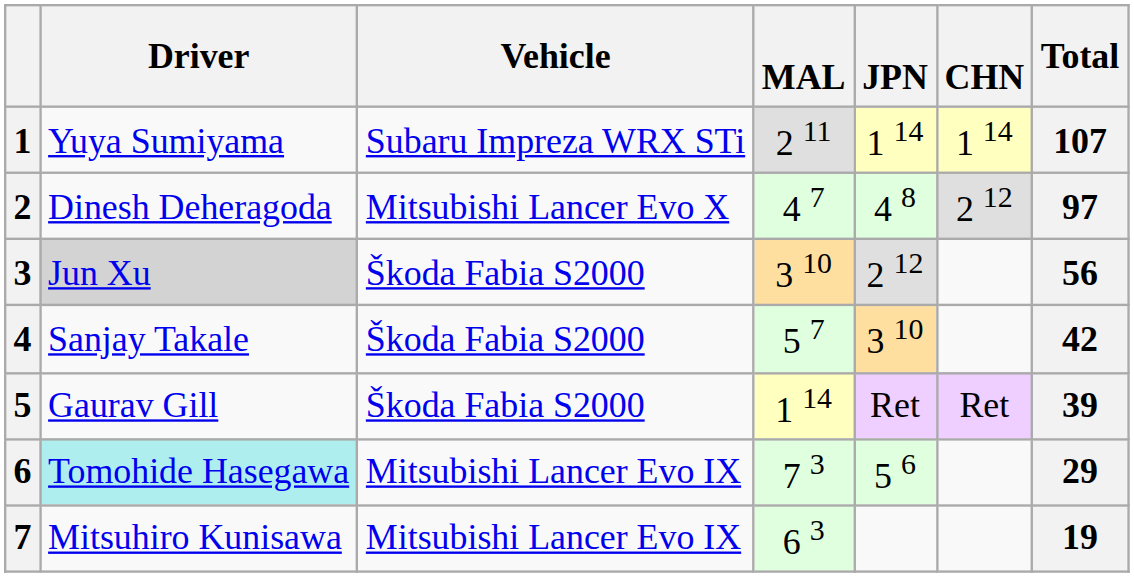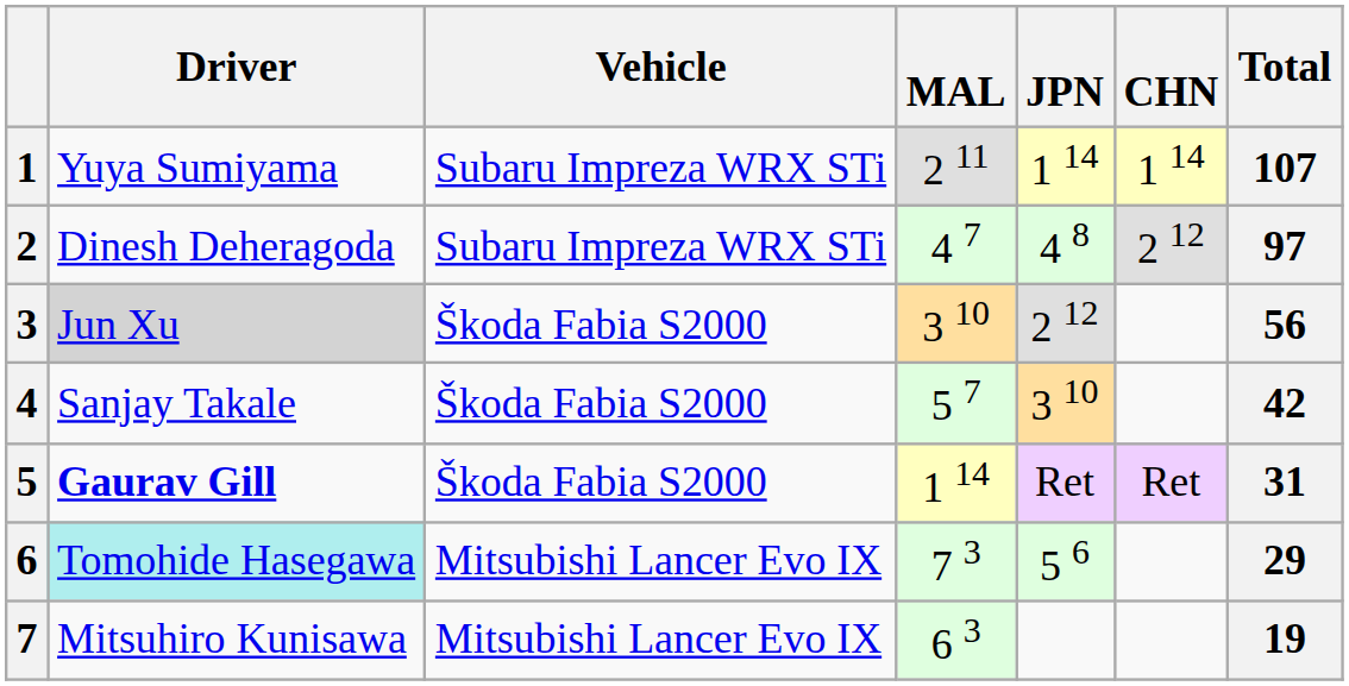 <table class="wikitable" style="font-size: 95%; text-align: center;">
 <tr>
 <th></th>
 <th>Driver</th>
 <th>Vehicle</th>
 <th><br>MAL</th>
 <th><br>JPN</th>
 <th><br>CHN</th>
 <th>Total</th>
 </tr>
 <tr>
 <th>1</th>
 <td align=left> <a href='#'>Yuya Sumiyama</a></td>
 <td align=left><a href='#'>Subaru Impreza WRX STi</a></td>
 <td style="background:#dfdfdf;">2 <sup>11</sup></td>
 <td style="background:#ffffbf;">1 <sup>14</sup></td>
 <td style="background:#ffffbf;">1 <sup>14</sup></td>
 <th>107</th>
 </tr>
 <tr>
 <th>2</th>
 <td align=left> <a href='#'>Dinesh Deheragoda</a></td>
-<td align=left><a href='#'>Mitsubishi Lancer Evo X</a></td>
+<td align=left><a href='#'>Subaru Impreza WRX STi</a></td>
 <td style="background:#dfffdf;">4 <sup>7</sup></td>
 <td style="background:#dfffdf;">4 <sup>8</sup></td>
 <td style="background:#dfdfdf;">2 <sup>12</sup></td>
 <th>97</th>
 </tr>
 <tr>
 <th>3</th>
 <td align=left style="background: lightgrey;"> <a href='#'>Jun Xu</a></td>
 <td align=left><a href='#'>Škoda Fabia S2000</a></td>
 <td style="background:#ffdf9f;">3 <sup>10</sup></td>
 <td style="background:#dfdfdf;">2 <sup>12</sup></td>
 <td></td>
 <th>56</th>
 </tr>
 <tr>
 <th>4</th>
 <td align=left> <a href='#'>Sanjay Takale</a></td>
 <td align=left><a href='#'>Škoda Fabia S2000</a></td>
 <td style="background:#dfffdf;">5 <sup>7</sup></td>
 <td style="background:#ffdf9f;">3 <sup>10</sup></td>
 <td></td>
 <th>42</th>
 </tr>
 <tr>
 <th>5</th>
-<td align=left> <a href='#'>Gaurav Gill</a></td>
+<td align=left><strong> <a href='#'>Gaurav Gill</a></strong></td>
 <td align=left><a href='#'>Škoda Fabia S2000</a></td>
 <td style="background:#ffffbf;">1 <sup>14</sup></td>
 <td style="background:#efcfff;">Ret</td>
 <td style="background:#efcfff;">Ret</td>
-<th>39</th>
+<th>31</th>
 </tr>
 <tr>
 <th>6</th>
 <td align=left style="background: paleturquoise;"> <a href='#'>Tomohide Hasegawa</a></td>
 <td align=left><a href='#'>Mitsubishi Lancer Evo IX</a></td>
 <td style="background:#dfffdf;">7 <sup>3</sup></td>
 <td style="background:#dfffdf;">5 <sup>6</sup></td>
 <td></td>
 <th>29</th>
 </tr>
 <tr>
 <th>7</th>
 <td align=left> <a href='#'>Mitsuhiro Kunisawa</a></td>
 <td align=left><a href='#'>Mitsubishi Lancer Evo IX</a></td>
 <td style="background:#dfffdf;">6 <sup>3</sup></td>
 <td></td>
 <td></td>
 <th>19</th>
 </tr>
 </table>
